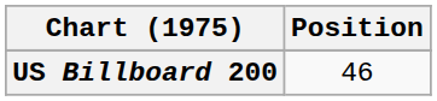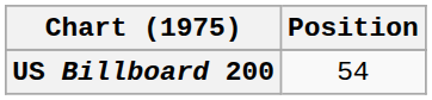 <table class="wikitable plainrowheaders" style="text-align:center">
 <tr>
 <th scope="col">Chart (1975)</th>
 <th scope="col">Position</th>
 </tr>
 <tr>
 </tr>
 <tr>
 <th scope="row">US <em>Billboard</em> 200</th>
-<td>46</td>
+<td>54</td>
 </tr>
 </table>
